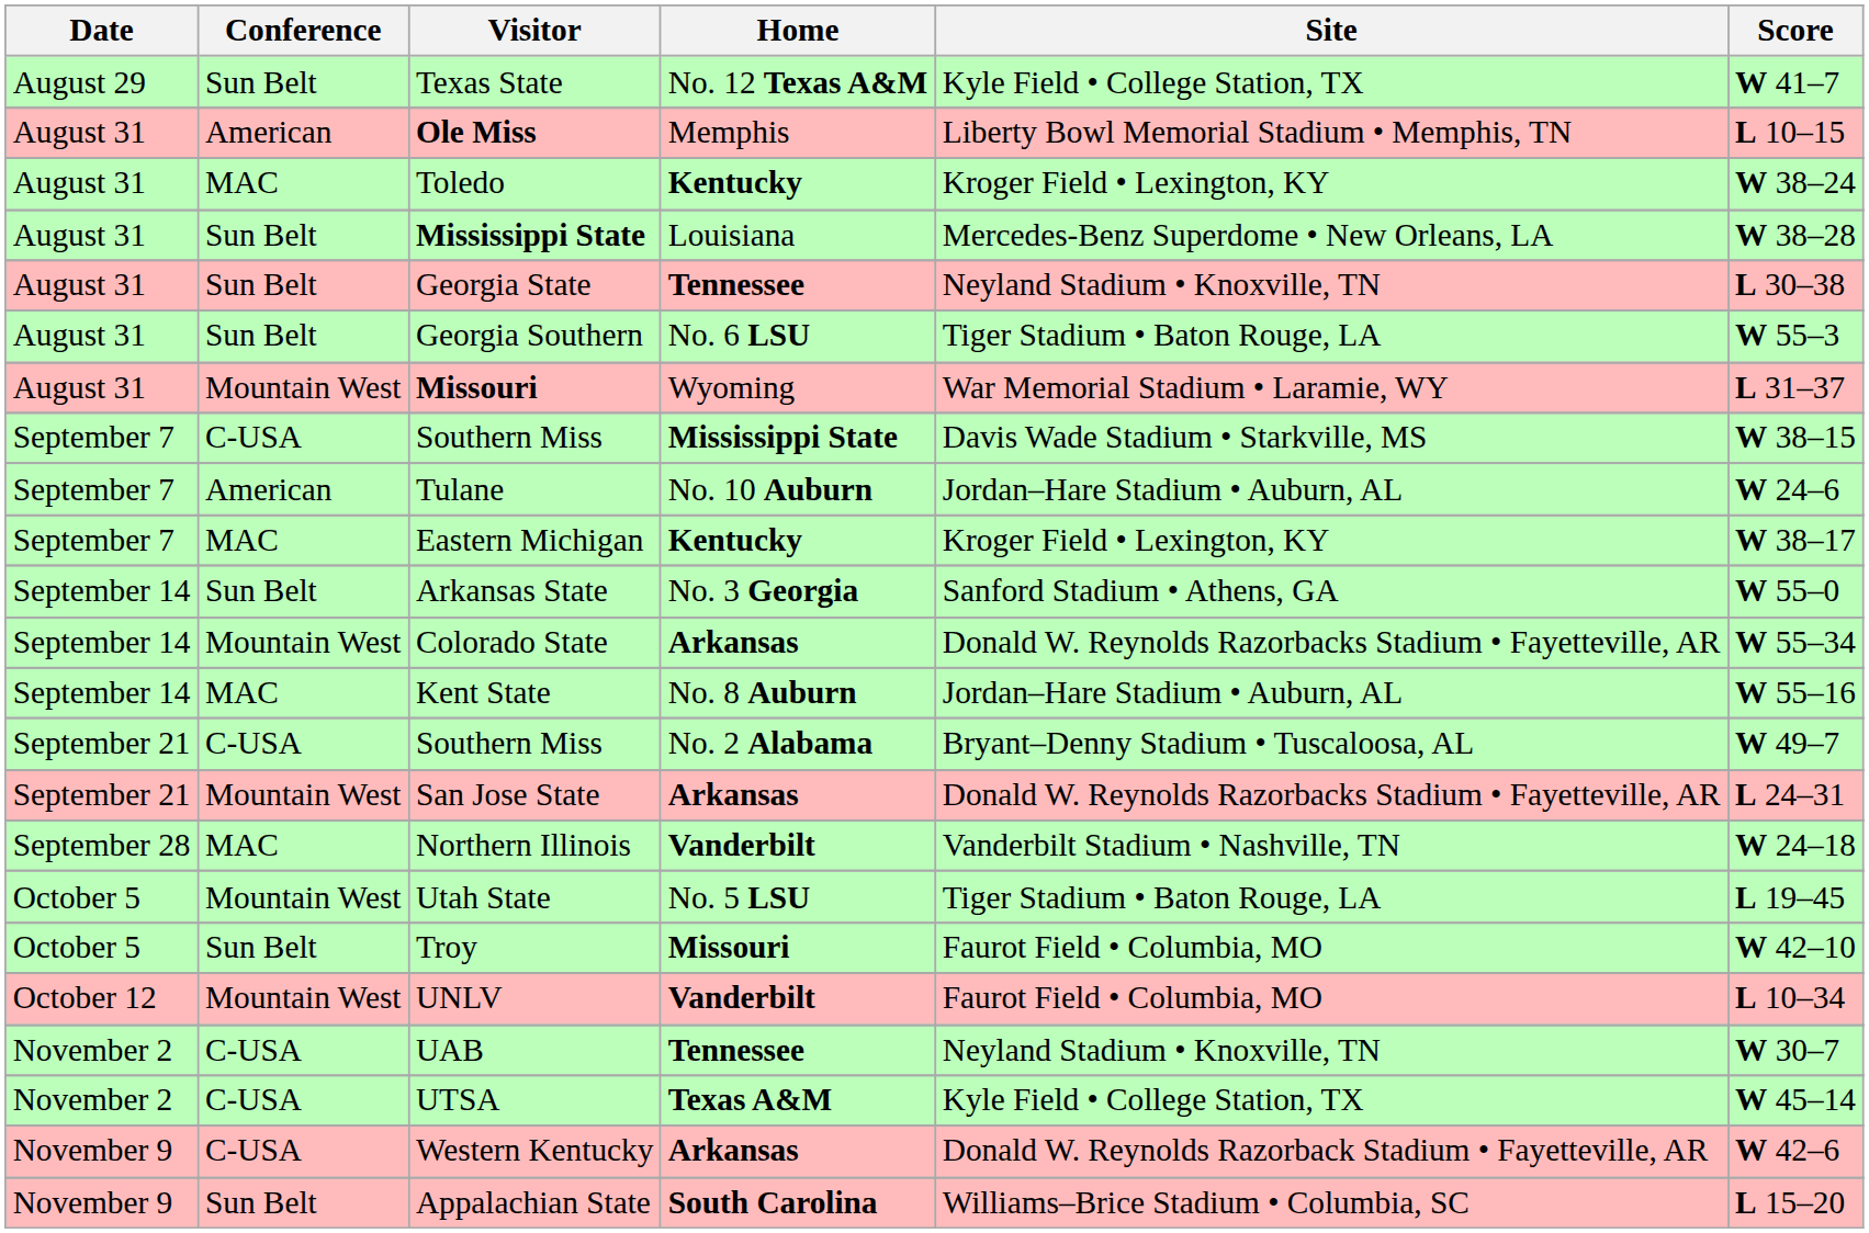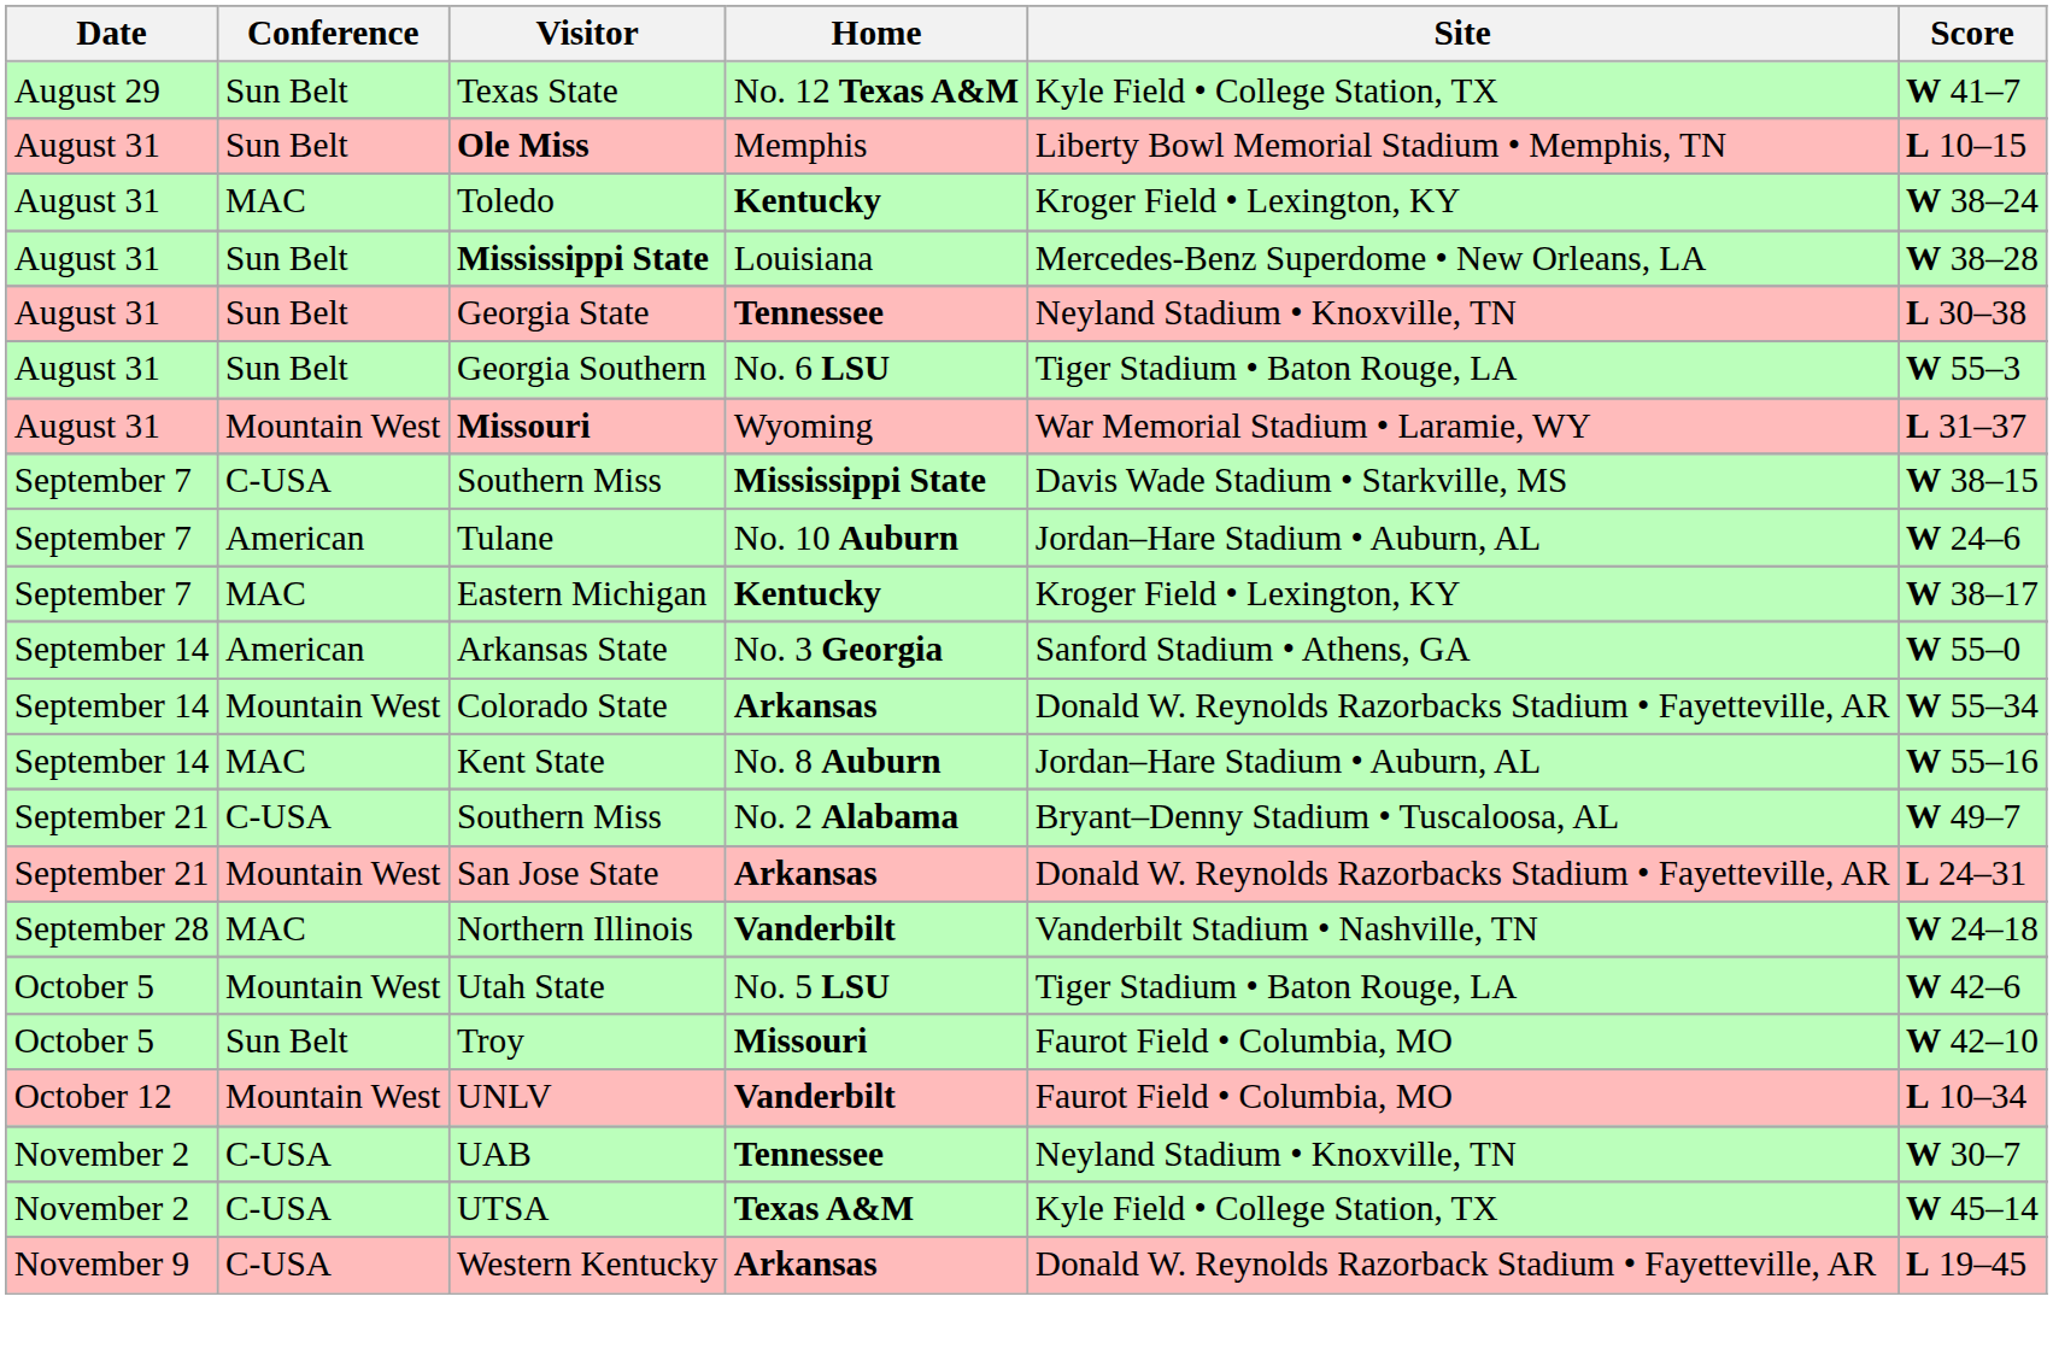 <table class="wikitable">
 <tr>
 <th>Date</th>
 <th>Conference</th>
 <th>Visitor</th>
 <th>Home</th>
 <th>Site</th>
 <th>Score</th>
 </tr>
 <tr style="background:#bfb;">
 <td>August 29</td>
 <td>Sun Belt</td>
 <td>Texas State</td>
 <td>No. 12 <strong>Texas A&M</strong></td>
 <td>Kyle Field • College Station, TX</td>
 <td><strong>W</strong> 41–7</td>
 </tr>
 <tr>
 </tr>
 <tr style="background:#fbb">
 <td>August 31</td>
-<td>American</td>
+<td>Sun Belt</td>
 <td><strong>Ole Miss</strong></td>
 <td>Memphis</td>
 <td>Liberty Bowl Memorial Stadium • Memphis, TN</td>
 <td><strong>L</strong> 10–15</td>
 </tr>
 <tr>
 </tr>
 <tr bgcolor=#bfb>
 <td>August 31</td>
 <td>MAC</td>
 <td>Toledo</td>
 <td><strong>Kentucky</strong></td>
 <td>Kroger Field • Lexington, KY</td>
 <td><strong>W</strong> 38–24</td>
 </tr>
 <tr>
 </tr>
 <tr style="background:#bfb">
 <td>August 31</td>
 <td>Sun Belt</td>
 <td><strong>Mississippi State</strong></td>
 <td>Louisiana</td>
 <td>Mercedes-Benz Superdome • New Orleans, LA</td>
 <td><strong>W</strong> 38–28</td>
 </tr>
 <tr>
 </tr>
 <tr style="background:#fbb">
 <td>August 31</td>
 <td>Sun Belt</td>
 <td>Georgia State</td>
 <td><strong>Tennessee</strong></td>
 <td>Neyland Stadium • Knoxville, TN</td>
 <td><strong>L</strong> 30–38</td>
 </tr>
 <tr>
 </tr>
 <tr style="background:#bfb">
 <td>August 31</td>
 <td>Sun Belt</td>
 <td>Georgia Southern</td>
 <td>No. 6 <strong>LSU</strong></td>
 <td>Tiger Stadium • Baton Rouge, LA</td>
 <td><strong>W</strong> 55–3</td>
 </tr>
 <tr>
 </tr>
 <tr style="background:#fbb">
 <td>August 31</td>
 <td>Mountain West</td>
 <td><strong>Missouri</strong></td>
 <td>Wyoming</td>
 <td>War Memorial Stadium • Laramie, WY</td>
 <td><strong>L</strong> 31–37</td>
 </tr>
 <tr>
 </tr>
 <tr style="background:#bfb">
 <td>September 7</td>
 <td>C-USA</td>
 <td>Southern Miss</td>
 <td><strong>Mississippi State</strong></td>
 <td>Davis Wade Stadium • Starkville, MS</td>
 <td><strong>W</strong> 38–15</td>
 </tr>
 <tr>
 </tr>
 <tr style="background:#bfb">
 <td>September 7</td>
 <td>American</td>
 <td>Tulane</td>
 <td>No. 10 <strong>Auburn</strong></td>
 <td>Jordan–Hare Stadium • Auburn, AL</td>
 <td><strong>W</strong> 24–6</td>
 </tr>
 <tr>
 </tr>
 <tr style="background:#bfb">
 <td>September 7</td>
 <td>MAC</td>
 <td>Eastern Michigan</td>
 <td><strong>Kentucky</strong></td>
 <td>Kroger Field • Lexington, KY</td>
 <td><strong>W</strong> 38–17</td>
 </tr>
 <tr>
 </tr>
 <tr style="background:#bfb">
 <td>September 14</td>
-<td>Sun Belt</td>
+<td>American</td>
 <td>Arkansas State</td>
 <td>No. 3 <strong>Georgia</strong></td>
 <td>Sanford Stadium • Athens, GA</td>
 <td><strong>W</strong> 55–0</td>
 </tr>
 <tr>
 </tr>
 <tr style="background:#bfb">
 <td>September 14</td>
 <td>Mountain West</td>
 <td>Colorado State</td>
 <td><strong>Arkansas</strong></td>
 <td>Donald W. Reynolds Razorbacks Stadium • Fayetteville, AR</td>
 <td><strong>W</strong> 55–34</td>
 </tr>
 <tr>
 </tr>
 <tr style="background:#bfb">
 <td>September 14</td>
 <td>MAC</td>
 <td>Kent State</td>
 <td>No. 8 <strong>Auburn</strong></td>
 <td>Jordan–Hare Stadium • Auburn, AL</td>
 <td><strong>W</strong> 55–16</td>
 </tr>
 <tr>
 </tr>
 <tr style="background:#bfb">
 <td>September 21</td>
 <td>C-USA</td>
 <td>Southern Miss</td>
 <td>No. 2 <strong>Alabama</strong></td>
 <td>Bryant–Denny Stadium • Tuscaloosa, AL</td>
 <td><strong>W</strong> 49–7</td>
 </tr>
 <tr>
 </tr>
 <tr style="background:#fbb">
 <td>September 21</td>
 <td>Mountain West</td>
 <td>San Jose State</td>
 <td><strong>Arkansas</strong></td>
 <td>Donald W. Reynolds Razorbacks Stadium • Fayetteville, AR</td>
 <td><strong>L</strong> 24–31</td>
 </tr>
 <tr>
 </tr>
 <tr style="background:#bfb">
 <td>September 28</td>
 <td>MAC</td>
 <td>Northern Illinois</td>
 <td><strong>Vanderbilt</strong></td>
 <td>Vanderbilt Stadium • Nashville, TN</td>
 <td><strong>W</strong> 24–18</td>
 </tr>
 <tr>
 </tr>
 <tr style="background:#bfb">
 <td>October 5</td>
 <td>Mountain West</td>
 <td>Utah State</td>
 <td>No. 5 <strong>LSU</strong></td>
 <td>Tiger Stadium • Baton Rouge, LA</td>
-<td><strong>L</strong> 19–45</td>
+<td><strong>W</strong> 42–6</td>
 </tr>
 <tr>
 </tr>
 <tr style="background:#bfb">
 <td>October 5</td>
 <td>Sun Belt</td>
 <td>Troy</td>
 <td><strong>Missouri</strong></td>
 <td>Faurot Field • Columbia, MO</td>
 <td><strong>W</strong> 42–10</td>
 </tr>
 <tr>
 </tr>
 <tr style="background:#fbb">
 <td>October 12</td>
 <td>Mountain West</td>
 <td>UNLV</td>
 <td><strong>Vanderbilt</strong></td>
 <td>Faurot Field • Columbia, MO</td>
 <td><strong>L</strong> 10–34</td>
 </tr>
 <tr>
 </tr>
 <tr style="background:#bfb">
 <td>November 2</td>
 <td>C-USA</td>
 <td>UAB</td>
 <td><strong>Tennessee</strong></td>
 <td>Neyland Stadium • Knoxville, TN</td>
 <td><strong>W</strong> 30–7</td>
 </tr>
 <tr>
 </tr>
 <tr style="background:#bfb">
 <td>November 2</td>
 <td>C-USA</td>
 <td>UTSA</td>
 <td><strong>Texas A&M</strong></td>
 <td>Kyle Field • College Station, TX</td>
 <td><strong>W</strong> 45–14</td>
 </tr>
 <tr>
 </tr>
 <tr style="background:#fbb">
 <td>November 9</td>
 <td>C-USA</td>
 <td>Western Kentucky</td>
 <td><strong>Arkansas</strong></td>
 <td>Donald W. Reynolds Razorback Stadium • Fayetteville, AR</td>
-<td><strong>W</strong> 42–6</td>
+<td><strong>L</strong> 19–45</td>
 </tr>
 <tr>
 </tr>
-<tr style="background:#fbb">
-<td>November 9</td>
-<td>Sun Belt</td>
-<td>Appalachian State</td>
-<td><strong>South Carolina</strong></td>
-<td>Williams–Brice Stadium • Columbia, SC</td>
-<td><strong>L</strong> 15–20</td>
-</tr>
 </table>
